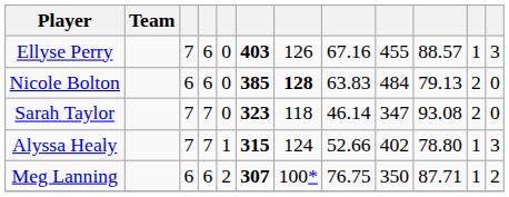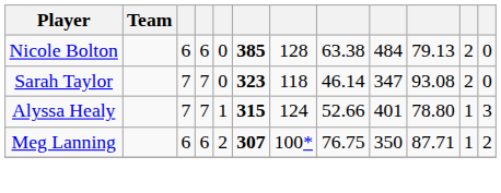 <table class="wikitable sortable" style="text-align:center">
 <tr>
 <th class="unsortable">Player</th>
 <th>Team</th>
 <th></th>
 <th></th>
 <th></th>
 <th></th>
 <th></th>
 <th></th>
 <th></th>
 <th></th>
 <th></th>
 <th></th>
 </tr>
 <tr>
-<td><a href='#'>Ellyse Perry</a></td>
-<td style="text-align:left;"></td>
-<td>7</td>
-<td>6</td>
-<td>0</td>
-<td><strong>403</strong></td>
-<td>126</td>
-<td>67.16</td>
-<td>455</td>
-<td>88.57</td>
-<td>1</td>
-<td>3</td>
-</tr>
-<tr>
 <td><a href='#'>Nicole Bolton</a></td>
 <td style="text-align:left;"></td>
 <td>6</td>
 <td>6</td>
 <td>0</td>
 <td><strong>385</strong></td>
-<td><strong>128</strong></td>
-<td>63.83</td>
+<td>128</td>
+<td>63.38</td>
 <td>484</td>
 <td>79.13</td>
 <td>2</td>
 <td>0</td>
 </tr>
 <tr>
 <td><a href='#'>Sarah Taylor</a></td>
 <td style="text-align:left;"></td>
 <td>7</td>
 <td>7</td>
 <td>0</td>
 <td><strong>323</strong></td>
 <td>118</td>
 <td>46.14</td>
 <td>347</td>
 <td>93.08</td>
 <td>2</td>
 <td>0</td>
 </tr>
 <tr>
 <td><a href='#'>Alyssa Healy</a></td>
 <td style="text-align:left;"></td>
 <td>7</td>
 <td>7</td>
 <td>1</td>
 <td><strong>315</strong></td>
 <td>124</td>
 <td>52.66</td>
-<td>402</td>
+<td>401</td>
 <td>78.80</td>
 <td>1</td>
 <td>3</td>
 </tr>
 <tr>
 <td><a href='#'>Meg Lanning</a></td>
 <td style="text-align:left;"></td>
 <td>6</td>
 <td>6</td>
 <td>2</td>
 <td><strong>307</strong></td>
 <td>100<a href='#'>*</a></td>
 <td>76.75</td>
 <td>350</td>
 <td>87.71</td>
 <td>1</td>
 <td>2</td>
 </tr>
 <tr>
 </tr>
 </table>
